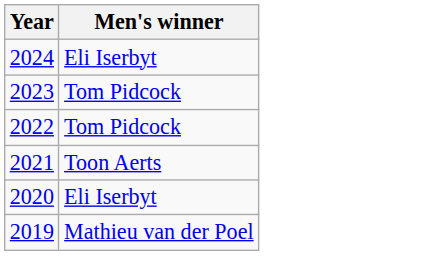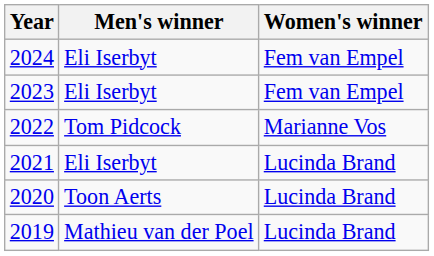 <table class="wikitable">
 <tr>
 <th>Year</th>
 <th>Men's winner</th>
+<th>Women's winner</th>
 </tr>
 <tr>
 <td><a href='#'>2024</a></td>
 <td> <a href='#'>Eli Iserbyt</a></td>
+<td> <a href='#'>Fem van Empel</a></td>
 </tr>
 <tr>
 <td><a href='#'>2023</a></td>
-<td> <a href='#'>Tom Pidcock</a></td>
+<td> <a href='#'>Eli Iserbyt</a></td>
+<td> <a href='#'>Fem van Empel</a></td>
 </tr>
 <tr>
 <td><a href='#'>2022</a></td>
 <td> <a href='#'>Tom Pidcock</a></td>
+<td> <a href='#'>Marianne Vos</a></td>
 </tr>
 <tr>
 <td><a href='#'>2021</a></td>
-<td> <a href='#'>Toon Aerts</a></td>
+<td> <a href='#'>Eli Iserbyt</a></td>
+<td> <a href='#'>Lucinda Brand</a></td>
 </tr>
 <tr>
 <td><a href='#'>2020</a></td>
-<td> <a href='#'>Eli Iserbyt</a></td>
+<td> <a href='#'>Toon Aerts</a></td>
+<td> <a href='#'>Lucinda Brand</a></td>
 </tr>
 <tr>
 <td><a href='#'>2019</a></td>
 <td> <a href='#'>Mathieu van der Poel</a></td>
+<td> <a href='#'>Lucinda Brand</a></td>
 </tr>
 </table>
